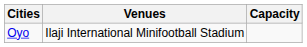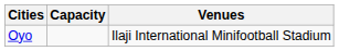 <table class="wikitable">
 <tr>
 <th>Cities</th>
+<th>Capacity</th>
 <th>Venues</th>
-<th>Capacity</th>
 </tr>
 <tr>
 <td><a href='#'>Oyo</a></td>
+<td align="center"></td>
 <td>Ilaji International Minifootball Stadium</td>
-<td align="center"></td>
 </tr>
 </table>
